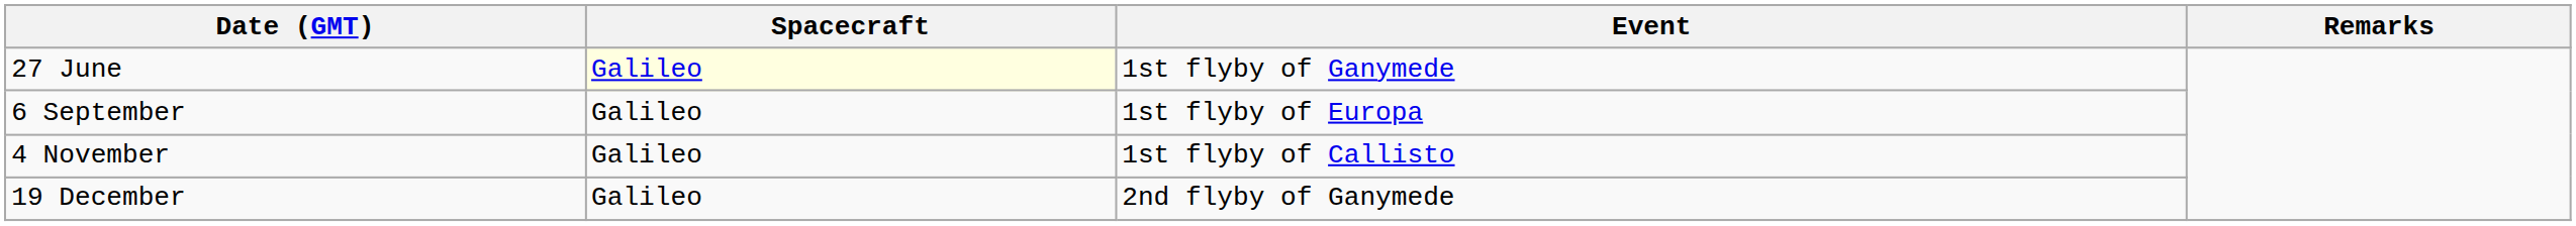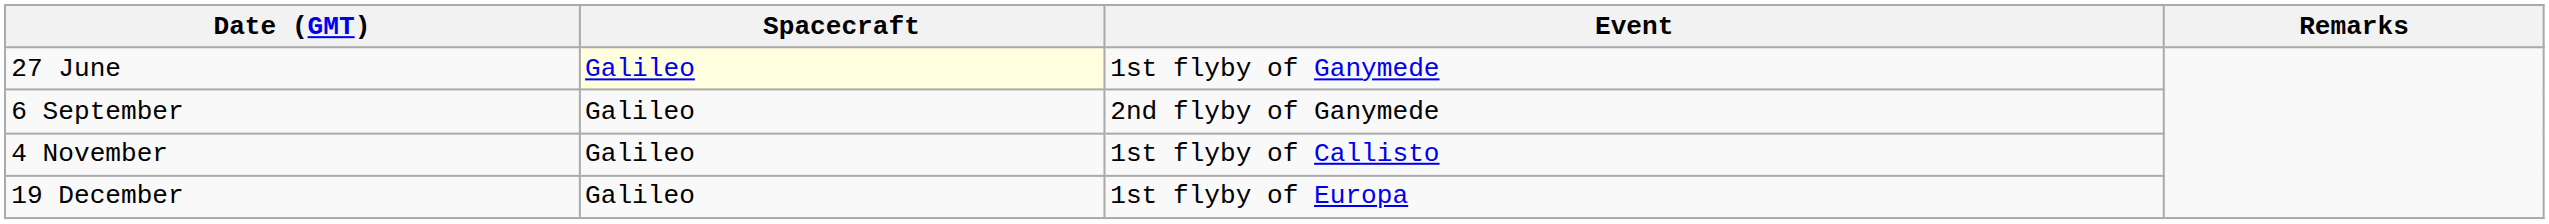 <table class="wikitable" border="1" width="100%">
 <tr>
 <th>Date (<a href='#'>GMT</a>)</th>
 <th>Spacecraft</th>
 <th>Event</th>
 <th>Remarks</th>
 </tr>
 <tr>
 <td>27 June</td>
 <td style="background: lightyellow;"><a href='#'>Galileo</a></td>
 <td>1st flyby of <a href='#'>Ganymede</a></td>
 </tr>
 <tr>
 <td>6 September</td>
 <td>Galileo</td>
-<td>1st flyby of <a href='#'>Europa</a></td>
+<td>2nd flyby of Ganymede</td>
 </tr>
 <tr>
 <td>4 November</td>
 <td>Galileo</td>
 <td>1st flyby of <a href='#'>Callisto</a></td>
 </tr>
 <tr>
 <td>19 December</td>
 <td>Galileo</td>
-<td>2nd flyby of Ganymede</td>
+<td>1st flyby of <a href='#'>Europa</a></td>
 </tr>
 </table>
